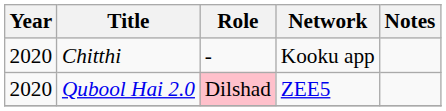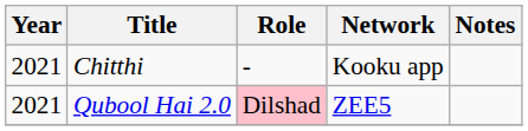 <table class="wikitable sortable">
 <tr>
 <th>Year</th>
 <th>Title</th>
 <th>Role</th>
 <th>Network</th>
 <th>Notes</th>
 </tr>
 <tr>
-<td>2020</td>
+<td>2021</td>
 <td><em>Chitthi</em></td>
 <td>-</td>
 <td>Kooku app</td>
 <td></td>
 </tr>
 <tr>
-<td>2020</td>
+<td>2021</td>
 <td><em><a href='#'>Qubool Hai 2.0</a></em></td>
 <td style="background: pink;">Dilshad</td>
 <td><a href='#'>ZEE5</a></td>
 <td></td>
 </tr>
 <tr>
 </tr>
 </table>
